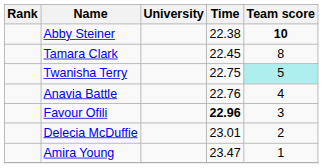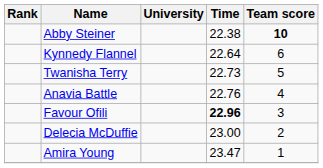 <table class="wikitable sortable" style="text-align:center">
 <tr>
 <th>Rank</th>
 <th>Name</th>
 <th>University</th>
 <th>Time</th>
 <th>Team score</th>
 </tr>
 <tr>
 <td></td>
 <td align=left> <a href='#'>Abby Steiner</a></td>
 <td></td>
 <td>22.38</td>
 <td><strong>10</strong></td>
 </tr>
 <tr>
 <td></td>
-<td align=left> <a href='#'>Tamara Clark</a></td>
+<td align=left> <a href='#'>Kynnedy Flannel</a></td>
 <td></td>
-<td>22.45</td>
-<td>8</td>
+<td>22.64</td>
+<td>6</td>
 </tr>
 <tr>
 <td></td>
 <td align=left> <a href='#'>Twanisha Terry</a></td>
 <td></td>
-<td>22.75</td>
-<td style="background: paleturquoise;">5</td>
+<td>22.73</td>
+<td>5</td>
 </tr>
 <tr>
 <td></td>
 <td align=left> <a href='#'>Anavia Battle</a></td>
 <td></td>
 <td>22.76</td>
 <td>4</td>
 </tr>
 <tr>
 <td></td>
 <td align=left> <a href='#'>Favour Ofili</a></td>
 <td></td>
 <td><strong>22.96</strong></td>
 <td>3</td>
 </tr>
 <tr>
 <td></td>
 <td align=left> <a href='#'>Delecia McDuffie</a></td>
 <td></td>
-<td>23.01</td>
+<td>23.00</td>
 <td>2</td>
 </tr>
 <tr>
 <td></td>
 <td align=left> <a href='#'>Amira Young</a></td>
 <td></td>
 <td>23.47</td>
 <td>1</td>
 </tr>
 <tr>
 </tr>
 </table>
